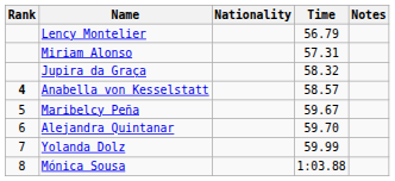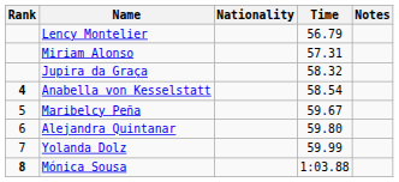 <table class="wikitable sortable" style="text-align:center">
 <tr>
 <th>Rank</th>
 <th>Name</th>
 <th>Nationality</th>
 <th>Time</th>
 <th>Notes</th>
 </tr>
 <tr>
 <td align=center></td>
 <td align=left><a href='#'>Lency Montelier</a></td>
 <td align=left></td>
 <td>56.79</td>
 <td></td>
 </tr>
 <tr>
 <td align=center></td>
 <td align=left><a href='#'>Miriam Alonso</a></td>
 <td align=left></td>
 <td>57.31</td>
 <td></td>
 </tr>
 <tr>
 <td align=center></td>
 <td align=left><a href='#'>Jupira da Graça</a></td>
 <td align=left></td>
 <td>58.32</td>
 <td></td>
 </tr>
 <tr>
 <td align=center><strong>4</strong></td>
 <td align=left><a href='#'>Anabella von Kesselstatt</a></td>
 <td align=left></td>
-<td>58.57</td>
+<td>58.54</td>
 <td></td>
 </tr>
 <tr>
 <td align=center>5</td>
 <td align=left><a href='#'>Maribelcy Peña</a></td>
 <td align=left></td>
 <td>59.67</td>
 <td></td>
 </tr>
 <tr>
 <td align=center>6</td>
 <td align=left><a href='#'>Alejandra Quintanar</a></td>
 <td align=left></td>
-<td>59.70</td>
+<td>59.80</td>
 <td></td>
 </tr>
 <tr>
 <td align=center>7</td>
 <td align=left><a href='#'>Yolanda Dolz</a></td>
 <td align=left></td>
 <td>59.99</td>
 <td></td>
 </tr>
 <tr>
-<td align=center>8</td>
+<td align=center><strong>8</strong></td>
 <td align=left><a href='#'>Mónica Sousa</a></td>
 <td align=left></td>
 <td>1:03.88</td>
 <td></td>
 </tr>
 </table>
